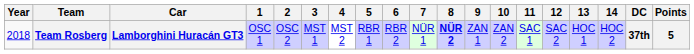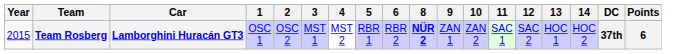 <table class="wikitable" style="text-align:center; font-size:85%">
 <tr>
 <th>Year</th>
 <th>Team</th>
 <th>Car</th>
 <th>1</th>
 <th>2</th>
 <th>3</th>
 <th>4</th>
 <th>5</th>
 <th>6</th>
-<th>7</th>
 <th>8</th>
 <th>9</th>
 <th>10</th>
 <th>11</th>
 <th>12</th>
 <th>13</th>
 <th>14</th>
 <th>DC</th>
 <th>Points</th>
 </tr>
 <tr>
-<td><a href='#'>2018</a></td>
+<td><a href='#'>2015</a></td>
 <th nowrap><a href='#'>Team Rosberg</a></th>
 <th nowrap><a href='#'>Lamborghini Huracán GT3</a></th>
 <td bgcolor="#CFCFFF"><a href='#'>OSC<br>1</a><br></td>
 <td bgcolor="#CFCFFF"><a href='#'>OSC<br>2</a><br></td>
 <td bgcolor="#CFCFFF"><a href='#'>MST<br>1</a><br></td>
 <td bgcolor="#FFFFFF"><a href='#'>MST<br>2</a><br></td>
 <td bgcolor="#CFCFFF"><a href='#'>RBR<br>1</a><br></td>
 <td bgcolor="#CFCFFF"><a href='#'>RBR<br>2</a><br></td>
-<td bgcolor="#DFFFDF"><a href='#'>NÜR<br>1</a><br></td>
 <td bgcolor="#CFCFFF"><strong><a href='#'>NÜR<br>2</a><br></strong></td>
 <td bgcolor="#CFCFFF"><a href='#'>ZAN<br>1</a><br></td>
 <td bgcolor="#CFCFFF"><a href='#'>ZAN<br>2</a><br></td>
 <td bgcolor="#DFFFDF"><a href='#'>SAC<br>1</a><br></td>
 <td bgcolor="#CFCFFF"><a href='#'>SAC<br>2</a><br></td>
 <td bgcolor="#CFCFFF"><a href='#'>HOC<br>1</a><br></td>
 <td bgcolor="#CFCFFF"><a href='#'>HOC<br>2</a><br></td>
 <th>37th</th>
-<th>5</th>
+<th>6</th>
 </tr>
 </table>
